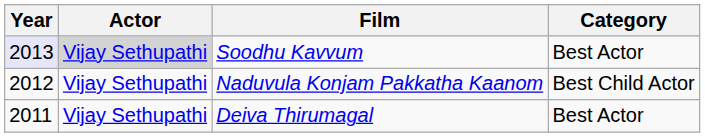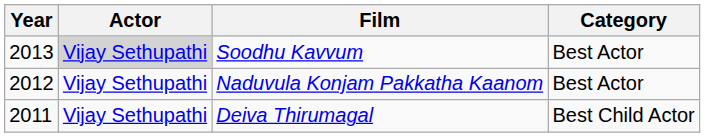 <table class="wikitable">
 <tr style="background:#d1e4fd;">
 <th>Year</th>
 <th>Actor</th>
 <th>Film</th>
 <th>Category</th>
 </tr>
 <tr>
-<td style="background: lavender;">2013</td>
+<td>2013</td>
 <td style="background: lightgrey;"><a href='#'>Vijay Sethupathi</a></td>
 <td><em><a href='#'>Soodhu Kavvum</a></em></td>
 <td>Best Actor</td>
 </tr>
 <tr>
 <td>2012</td>
 <td><a href='#'>Vijay Sethupathi</a></td>
 <td><em><a href='#'>Naduvula Konjam Pakkatha Kaanom</a></em></td>
-<td>Best Child Actor</td>
+<td>Best Actor</td>
 </tr>
 <tr>
 <td rowspan="1">2011</td>
 <td><a href='#'>Vijay Sethupathi</a></td>
 <td><em><a href='#'>Deiva Thirumagal</a></em></td>
-<td>Best Actor</td>
+<td>Best Child Actor</td>
 </tr>
 </table>
